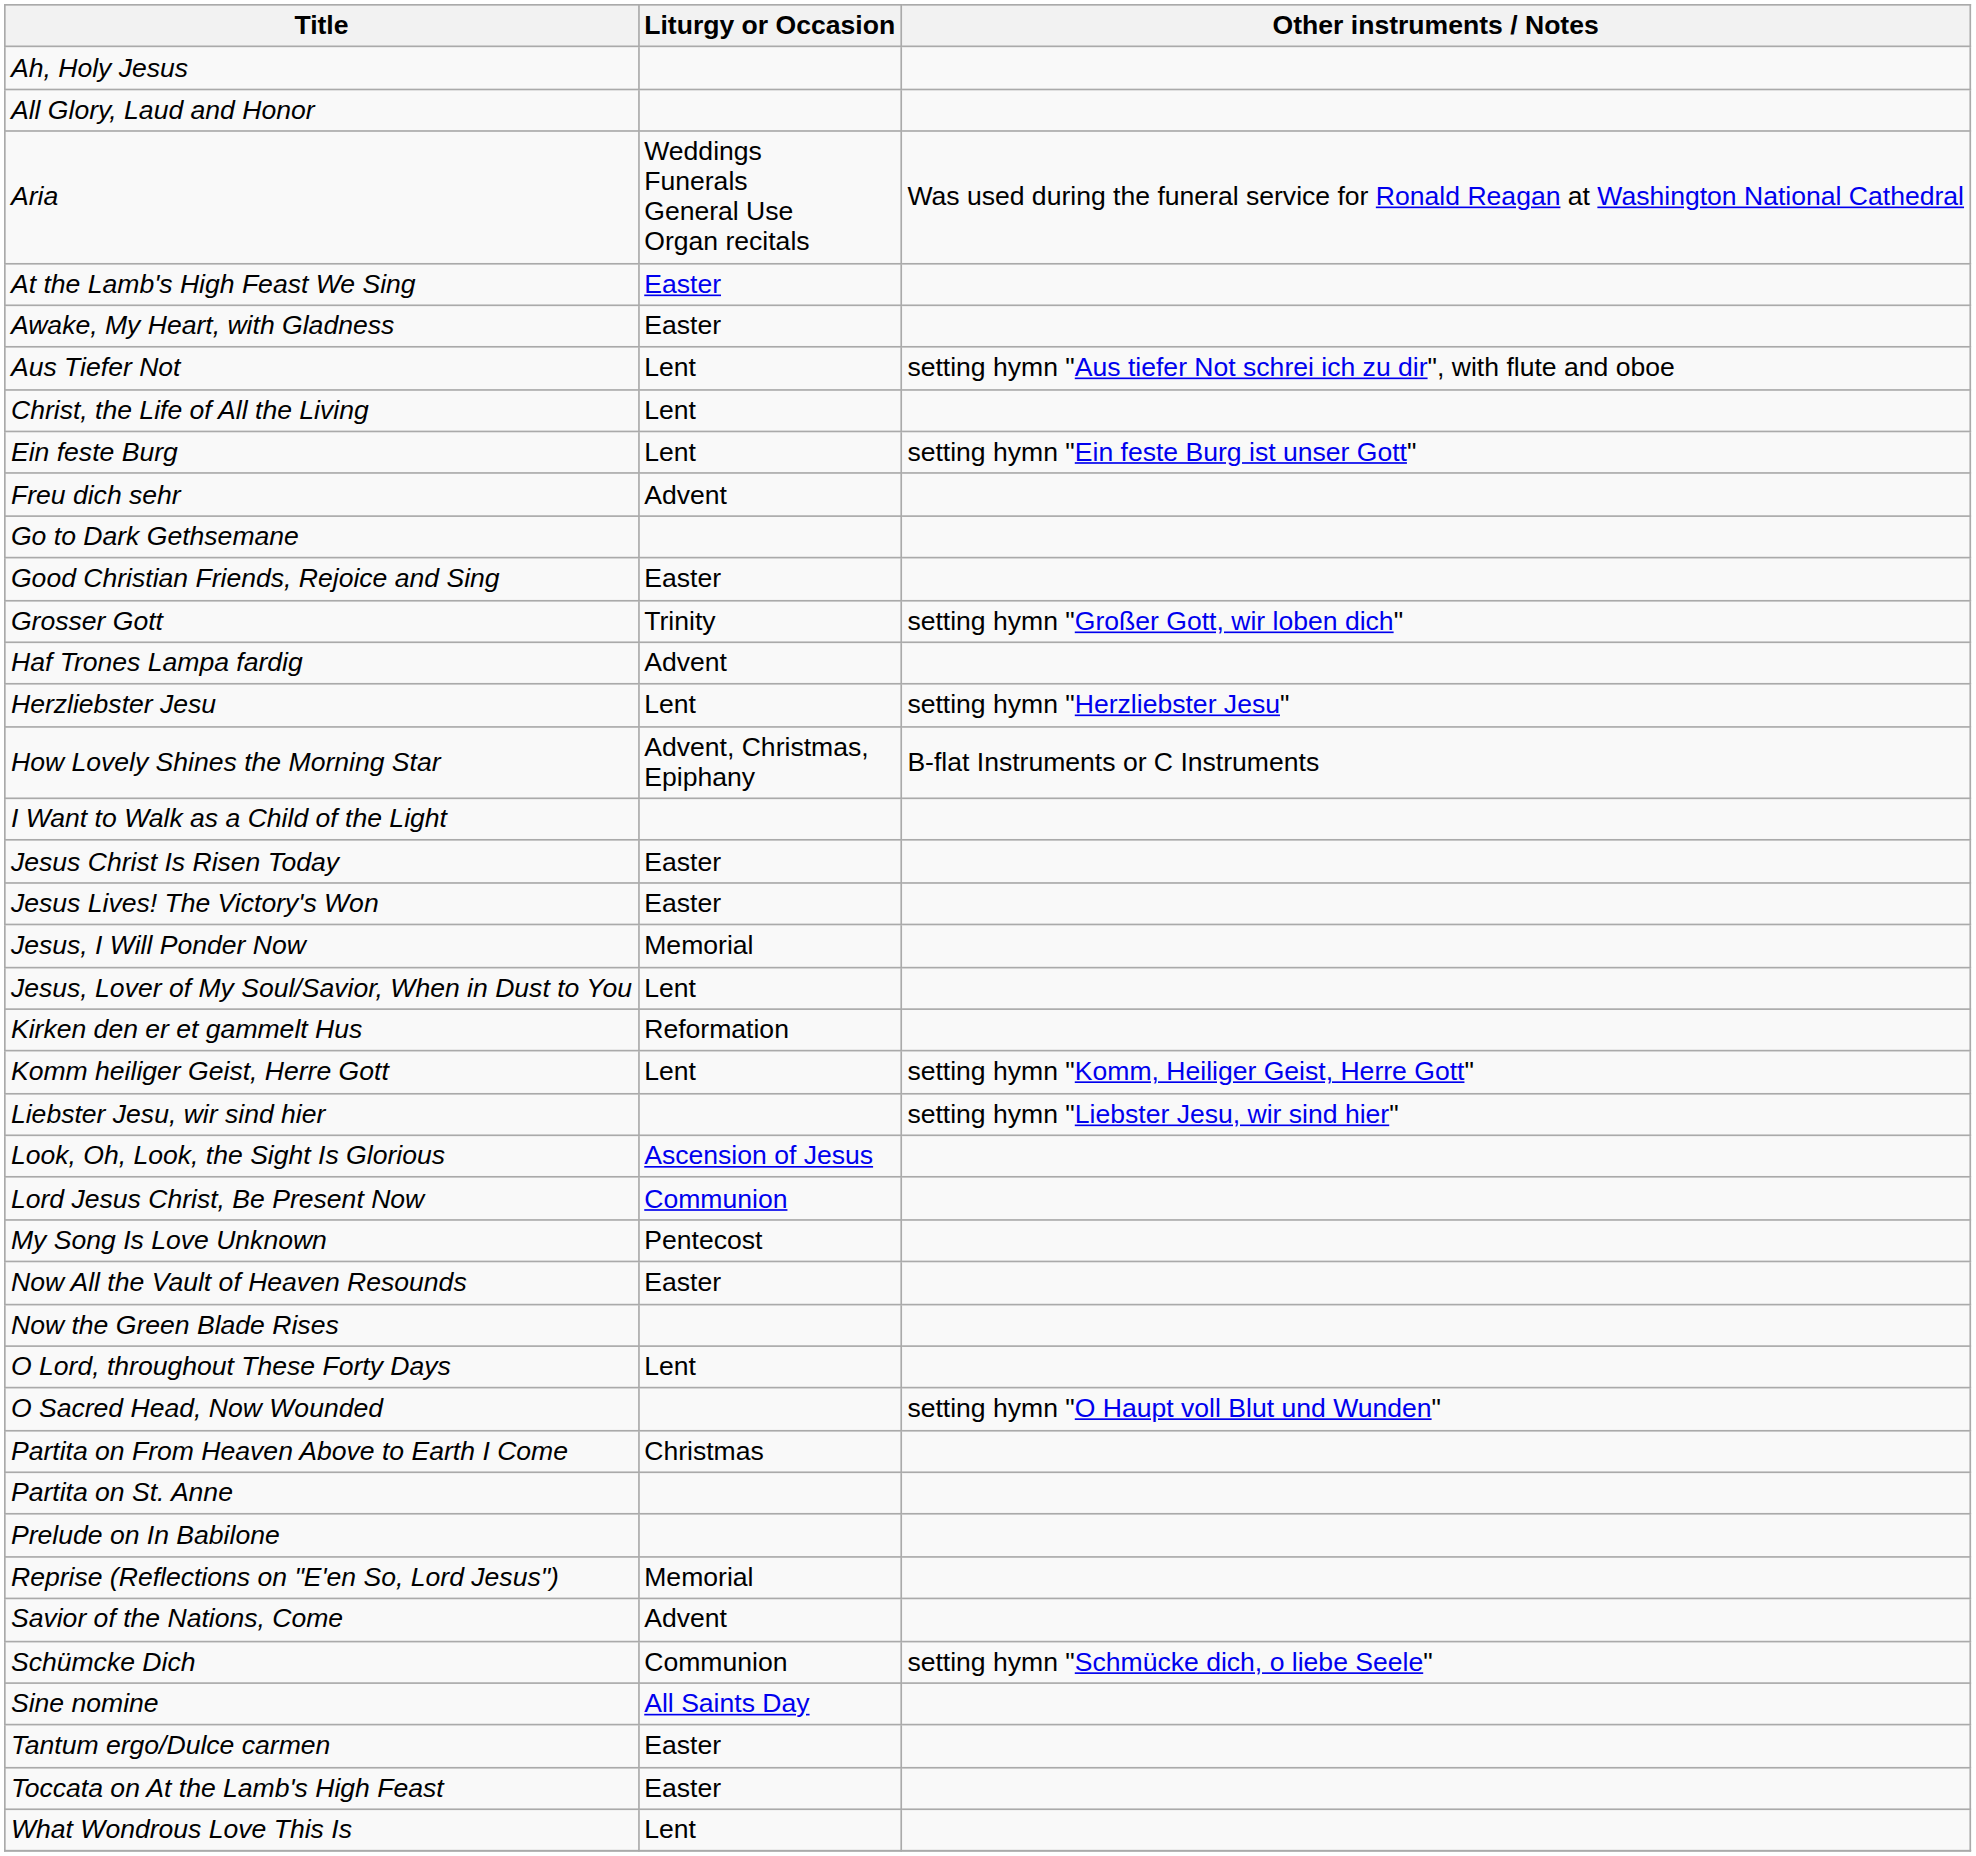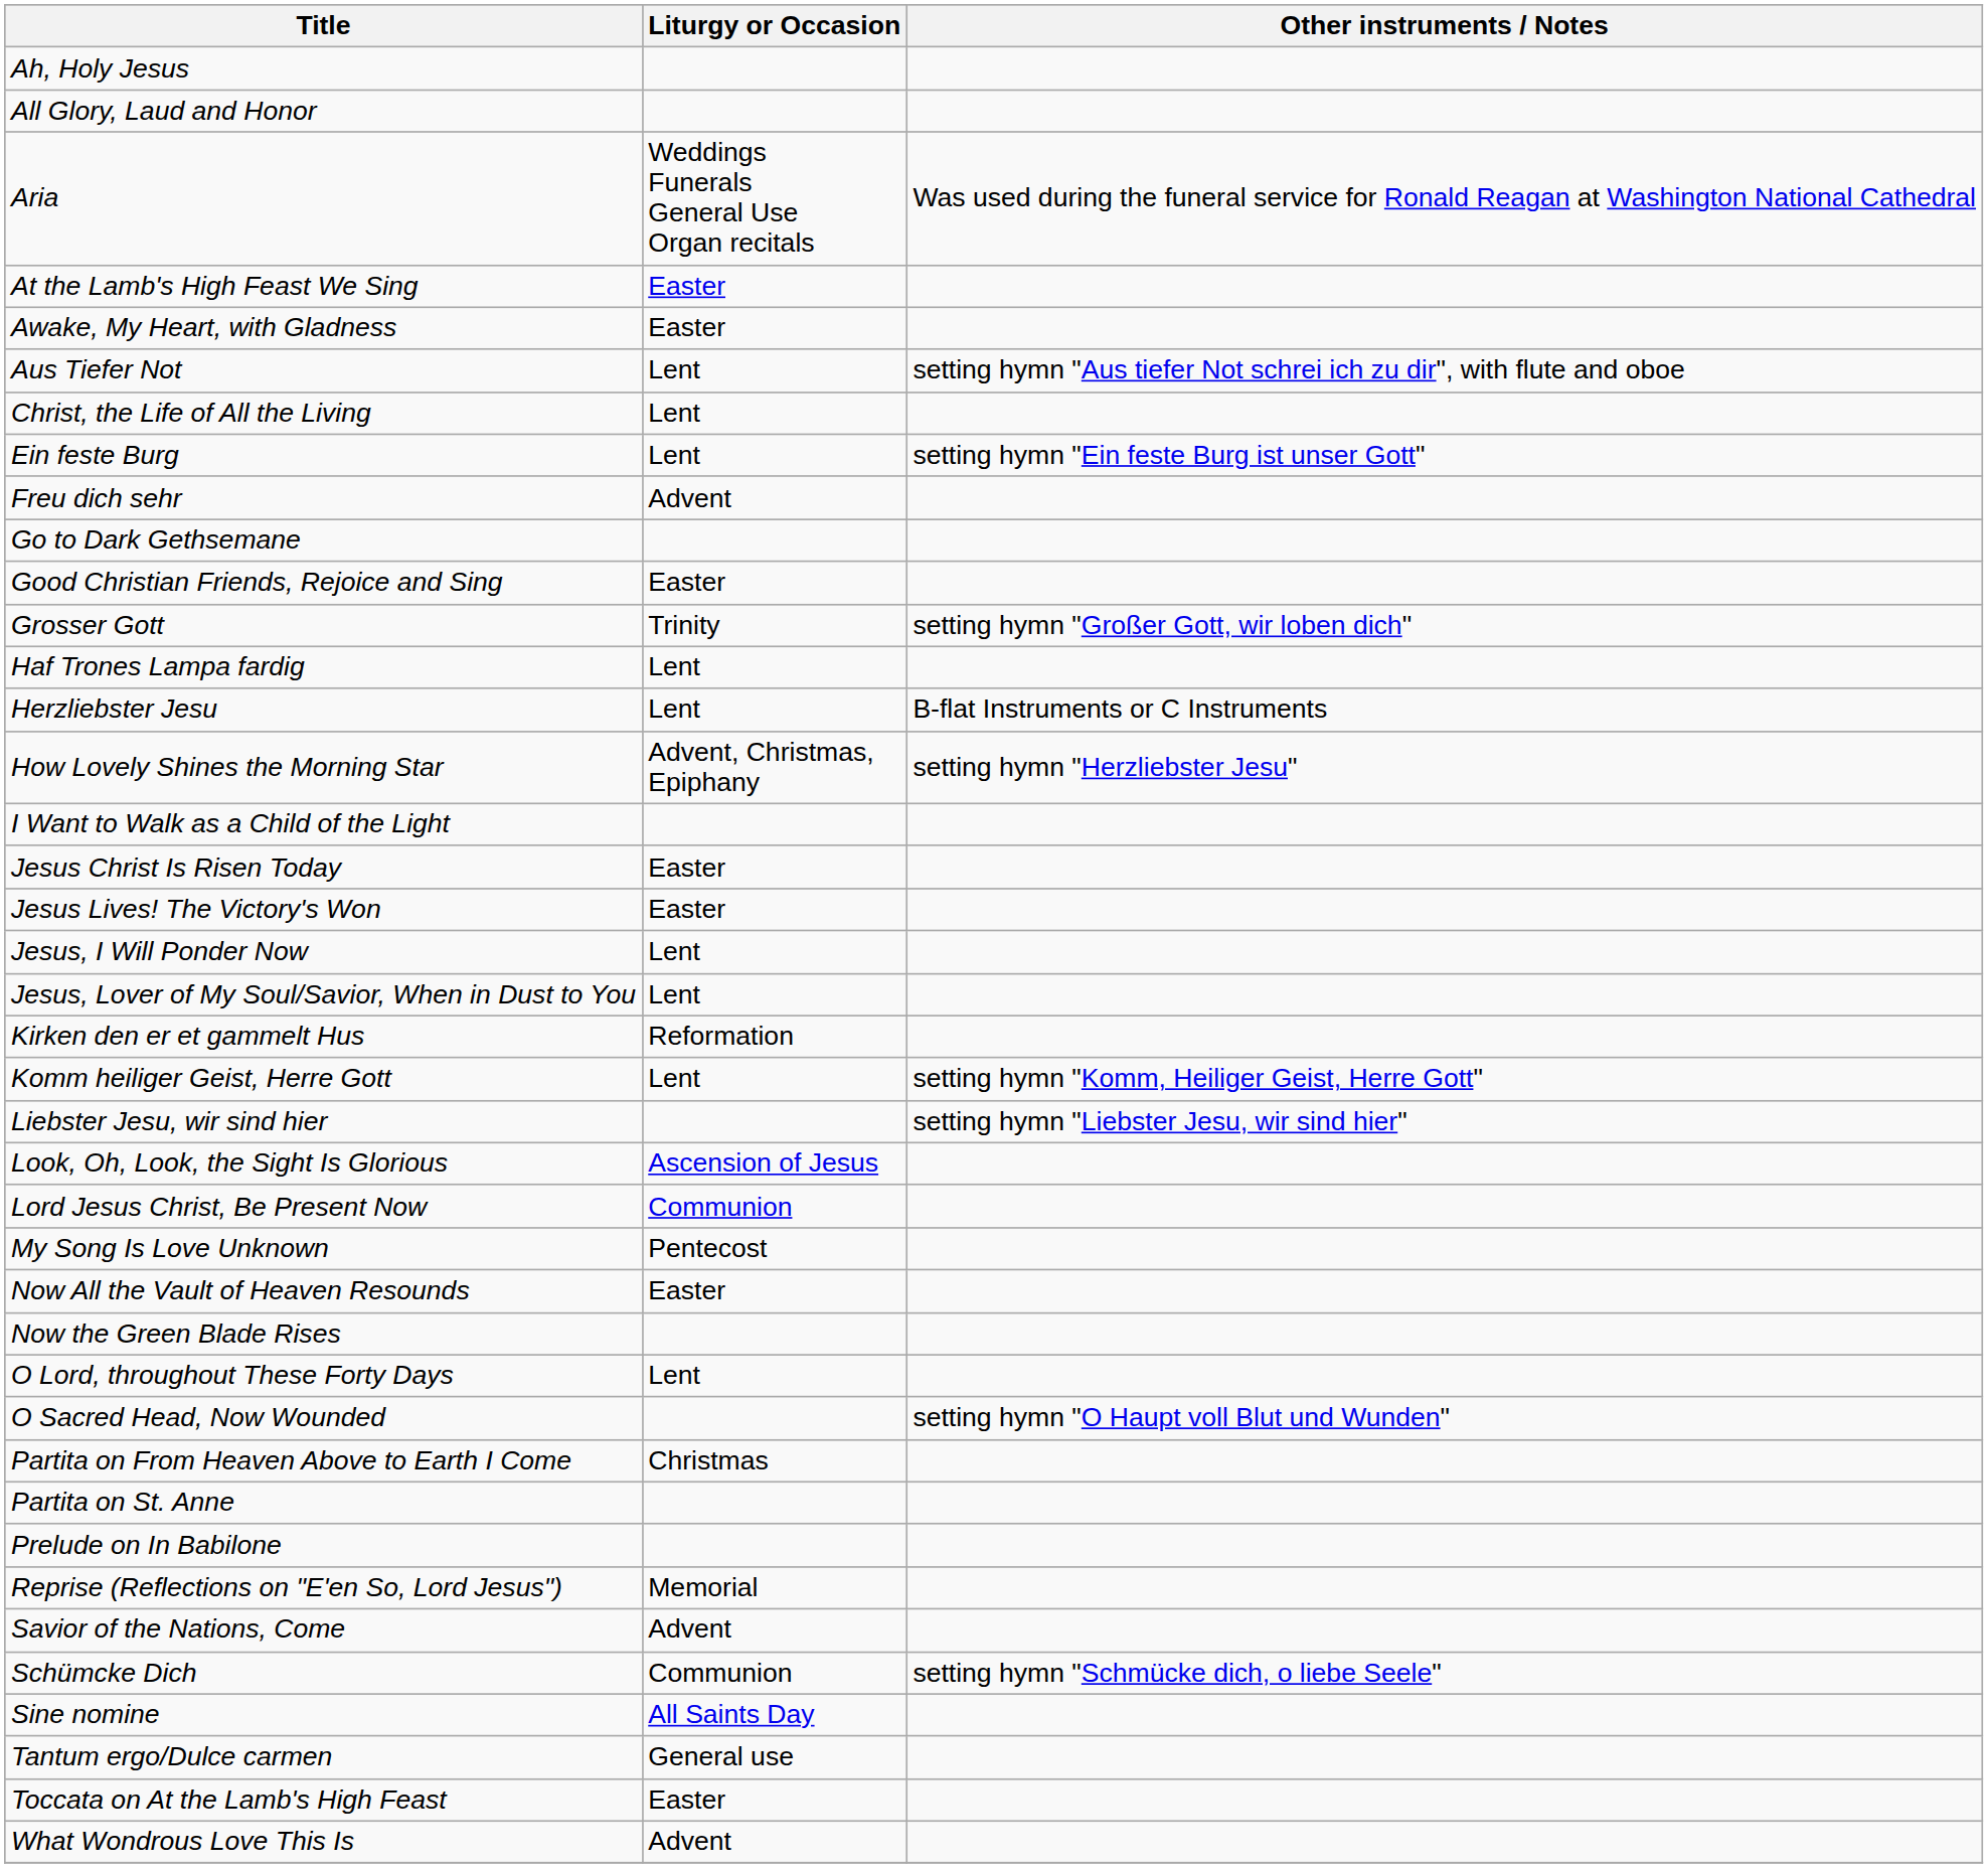 <table class="wikitable sortable">
 <tr>
 <th>Title</th>
 <th class=unsortable>Liturgy or Occasion</th>
 <th class=unsortable>Other instruments / Notes</th>
 </tr>
 <tr>
 <td><em>Ah, Holy Jesus</em></td>
 <td></td>
 <td></td>
 </tr>
 <tr>
 <td><em>All Glory, Laud and Honor</em></td>
 <td></td>
 <td></td>
 </tr>
 <tr>
 <td><em>Aria</em></td>
 <td>Weddings<br>Funerals<br>General Use<br>Organ recitals</td>
 <td>Was used during the funeral service for <a href='#'>Ronald Reagan</a> at <a href='#'>Washington National Cathedral</a></td>
 </tr>
 <tr>
 <td><em>At the Lamb's High Feast We Sing</em></td>
 <td><a href='#'>Easter</a></td>
 <td></td>
 </tr>
 <tr>
 <td><em>Awake, My Heart, with Gladness</em></td>
 <td>Easter</td>
 <td></td>
 </tr>
 <tr>
 <td><em>Aus Tiefer Not</em></td>
 <td>Lent</td>
 <td>setting hymn "<a href='#'>Aus tiefer Not schrei ich zu dir</a>", with flute and oboe</td>
 </tr>
 <tr>
 <td><em>Christ, the Life of All the Living </em></td>
 <td>Lent</td>
 <td></td>
 </tr>
 <tr>
 <td><em>Ein feste Burg </em></td>
 <td>Lent</td>
 <td>setting hymn "<a href='#'>Ein feste Burg ist unser Gott</a>"</td>
 </tr>
 <tr>
 <td><em>Freu dich sehr </em></td>
 <td>Advent</td>
 <td></td>
 </tr>
 <tr>
 <td><em>Go to Dark Gethsemane</em></td>
 <td></td>
 <td></td>
 </tr>
 <tr>
 <td><em>Good Christian Friends, Rejoice and Sing</em></td>
 <td>Easter</td>
 <td></td>
 </tr>
 <tr>
 <td><em>Grosser Gott </em></td>
 <td>Trinity</td>
 <td>setting hymn "<a href='#'>Großer Gott, wir loben dich</a>"</td>
 </tr>
 <tr>
 <td><em>Haf Trones Lampa fardig</em></td>
-<td>Advent</td>
+<td>Lent</td>
 <td></td>
 </tr>
 <tr>
 <td><em>Herzliebster Jesu </em></td>
 <td>Lent</td>
-<td>setting hymn "<a href='#'>Herzliebster Jesu</a>"</td>
+<td>B-flat Instruments or C Instruments</td>
 </tr>
 <tr>
 <td><em>How Lovely Shines the Morning Star </em></td>
 <td>Advent, Christmas,<br>Epiphany</td>
-<td>B-flat Instruments or C Instruments</td>
+<td>setting hymn "<a href='#'>Herzliebster Jesu</a>"</td>
 </tr>
 <tr>
 <td><em>I Want to Walk as a Child of the Light</em></td>
 <td></td>
 <td></td>
 </tr>
 <tr>
 <td><em>Jesus Christ Is Risen Today</em></td>
 <td>Easter</td>
 <td></td>
 </tr>
 <tr>
 <td><em>Jesus Lives! The Victory's Won</em></td>
 <td>Easter</td>
 <td></td>
 </tr>
 <tr>
 <td><em>Jesus, I Will Ponder Now</em></td>
-<td>Memorial</td>
+<td>Lent</td>
 <td></td>
 </tr>
 <tr>
 <td><em>Jesus, Lover of My Soul/Savior, When in Dust to You</em></td>
 <td>Lent</td>
 <td></td>
 </tr>
 <tr>
 <td><em>Kirken den er et gammelt Hus</em></td>
 <td>Reformation</td>
 <td></td>
 </tr>
 <tr>
 <td><em>Komm heiliger Geist, Herre Gott</em></td>
 <td>Lent</td>
 <td>setting hymn "<a href='#'>Komm, Heiliger Geist, Herre Gott</a>"</td>
 </tr>
 <tr>
 <td><em>Liebster Jesu, wir sind hier</em></td>
 <td></td>
 <td>setting hymn "<a href='#'>Liebster Jesu, wir sind hier</a>"</td>
 </tr>
 <tr>
 <td><em>Look, Oh, Look, the Sight Is Glorious</em></td>
 <td><a href='#'>Ascension of Jesus</a></td>
 <td></td>
 </tr>
 <tr>
 <td><em>Lord Jesus Christ, Be Present Now</em></td>
 <td><a href='#'>Communion</a></td>
 <td></td>
 </tr>
 <tr>
 <td><em>My Song Is Love Unknown</em></td>
 <td>Pentecost</td>
 <td></td>
 </tr>
 <tr>
 <td><em>Now All the Vault of Heaven Resounds</em></td>
 <td>Easter</td>
 <td></td>
 </tr>
 <tr>
 <td><em>Now the Green Blade Rises</em></td>
 <td></td>
 <td></td>
 </tr>
 <tr>
 <td><em>O Lord, throughout These Forty Days</em></td>
 <td>Lent</td>
 <td></td>
 </tr>
 <tr>
 <td><em>O Sacred Head, Now Wounded</em></td>
 <td></td>
 <td>setting hymn "<a href='#'>O Haupt voll Blut und Wunden</a>"</td>
 </tr>
 <tr>
 <td><em>Partita on From Heaven Above to Earth I Come</em></td>
 <td>Christmas</td>
 <td></td>
 </tr>
 <tr>
 <td><em>Partita on St. Anne</em></td>
 <td></td>
 <td></td>
 </tr>
 <tr>
 <td><em>Prelude on In Babilone</em></td>
 <td></td>
 <td></td>
 </tr>
 <tr>
 <td><em>Reprise (Reflections on "E'en So, Lord Jesus")</em></td>
 <td>Memorial</td>
 <td></td>
 </tr>
 <tr>
 <td><em>Savior of the Nations, Come</em></td>
 <td>Advent</td>
 <td></td>
 </tr>
 <tr>
 <td><em>Schümcke Dich</em></td>
 <td>Communion</td>
 <td>setting hymn "<a href='#'>Schmücke dich, o liebe Seele</a>"</td>
 </tr>
 <tr>
 <td><em>Sine nomine</em></td>
 <td><a href='#'>All Saints Day</a></td>
 <td></td>
 </tr>
 <tr>
 <td><em>Tantum ergo/Dulce carmen</em></td>
-<td>Easter</td>
+<td>General use</td>
 <td></td>
 </tr>
 <tr>
 <td><em>Toccata on At the Lamb's High Feast</em></td>
 <td>Easter</td>
 <td></td>
 </tr>
 <tr>
 <td><em>What Wondrous Love This Is</em></td>
-<td>Lent</td>
+<td>Advent</td>
 <td></td>
 </tr>
 <tr>
 </tr>
 </table>
